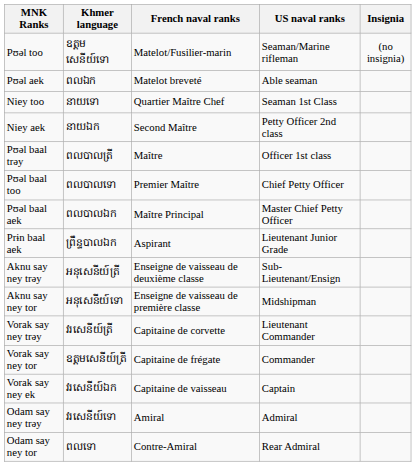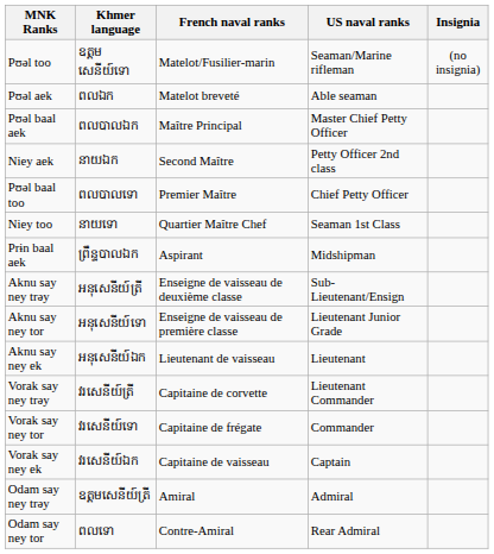 <table class="wikitable">
 <tr>
 <th>MNK Ranks</th>
 <th>Khmer language</th>
 <th>French naval ranks</th>
 <th>US naval ranks</th>
 <th>Insignia</th>
 </tr>
 <tr>
 <td>Pʊəl too</td>
 <td>ឧត្តមសេនីយ៍ទោ</td>
 <td>Matelot/Fusilier-marin</td>
 <td>Seaman/Marine rifleman</td>
 <td style="text-align:center;">(no insignia)</td>
 </tr>
 <tr>
 <td>Pʊəl aek</td>
 <td>ពលឯក</td>
 <td>Matelot breveté</td>
 <td>Able seaman</td>
 <td style="text-align:center;"></td>
 </tr>
 <tr>
-<td>Niey too</td>
-<td>នាយទោ</td>
-<td>Quartier Maître Chef</td>
-<td>Seaman 1st Class</td>
+<td>Pʊəl baal aek</td>
+<td>ពលបាលឯក</td>
+<td>Maître Principal</td>
+<td>Master Chief Petty Officer</td>
 <td style="text-align:center;"></td>
 </tr>
 <tr>
 <td>Niey aek</td>
 <td>នាយឯក</td>
 <td>Second Maître</td>
 <td>Petty Officer 2nd class</td>
 <td style="text-align:center;"></td>
 </tr>
 <tr>
-<td>Pʊəl baal trəy</td>
-<td>ពលបាលត្រី</td>
-<td>Maître</td>
-<td>Officer 1st class</td>
-<td style="text-align:center;"></td>
-</tr>
-<tr>
 <td>Pʊəl baal too</td>
 <td>ពលបាលទោ</td>
 <td>Premier Maître</td>
 <td>Chief Petty Officer</td>
 <td style="text-align:center;"></td>
 </tr>
 <tr>
-<td>Pʊəl baal aek</td>
-<td>ពលបាលឯក</td>
-<td>Maître Principal</td>
-<td>Master Chief Petty Officer</td>
+<td>Niey too</td>
+<td>នាយទោ</td>
+<td>Quartier Maître Chef</td>
+<td>Seaman 1st Class</td>
 <td style="text-align:center;"></td>
 </tr>
 <tr>
 <td>Prɨn baal aek</td>
 <td>ព្រឹន្ទបាលឯក</td>
 <td>Aspirant</td>
-<td>Lieutenant Junior Grade</td>
+<td>Midshipman</td>
 <td style="text-align:center;"></td>
 </tr>
 <tr>
 <td>Aknu say ney trəy</td>
 <td>អនុសេនីយ៍ត្រី</td>
 <td>Enseigne de vaisseau de deuxième classe</td>
 <td>Sub-Lieutenant/Ensign</td>
 <td style="text-align:center;"></td>
 </tr>
 <tr>
 <td>Aknu say ney tor</td>
 <td>អនុសេនីយ៍ទោ</td>
 <td>Enseigne de vaisseau de première classe</td>
-<td>Midshipman</td>
+<td>Lieutenant Junior Grade</td>
+<td style="text-align:center;"></td>
+</tr>
+<tr>
+<td>Aknu say ney ek</td>
+<td>អនុសេនីយ៍ឯក</td>
+<td>Lieutenant de vaisseau</td>
+<td>Lieutenant</td>
 <td style="text-align:center;"></td>
 </tr>
 <tr>
 <td>Vorak say ney trəy</td>
 <td>វរសេនីយ៍ត្រី</td>
 <td>Capitaine de corvette</td>
 <td>Lieutenant Commander</td>
 <td style="text-align:center;"></td>
 </tr>
 <tr>
 <td>Vorak say ney tor</td>
-<td>ឧត្តមសេនីយ៍ត្រី</td>
+<td>វរសេនីយ៍ទោ</td>
 <td>Capitaine de frégate</td>
 <td>Commander</td>
 <td style="text-align:center;"></td>
 </tr>
 <tr>
 <td>Vorak say ney ek</td>
 <td>វរសេនីយ៍ឯក</td>
 <td>Capitaine de vaisseau</td>
 <td>Captain</td>
 <td style="text-align:center;"></td>
 </tr>
 <tr>
 <td>Odam say ney trəy</td>
-<td>វរសេនីយ៍ទោ</td>
+<td>ឧត្តមសេនីយ៍ត្រី</td>
 <td>Amiral</td>
 <td>Admiral</td>
 <td style="text-align:center;"></td>
 </tr>
 <tr>
 <td>Odam say ney tor</td>
 <td>ពលទោ</td>
 <td>Contre-Amiral</td>
 <td>Rear Admiral</td>
 <td style="text-align:center;"></td>
 </tr>
 </table>
